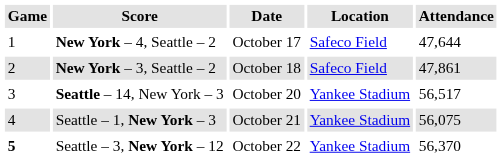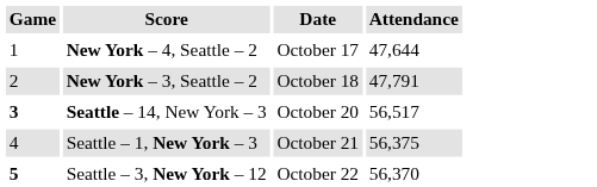 <table border="0" cellspacing="3" cellpadding="3">
 <tr style="background: #e3e3e3;">
 <th>Game</th>
 <th>Score</th>
 <th>Date</th>
-<th>Location</th>
 <th>Attendance</th>
 </tr>
 <tr>
 <td>1</td>
 <td><strong>New York</strong> – 4, Seattle – 2</td>
 <td>October 17</td>
-<td><a href='#'>Safeco Field</a></td>
 <td>47,644</td>
 </tr>
 <tr style="background: #e3e3e3;">
 <td>2</td>
 <td><strong>New York</strong> – 3, Seattle – 2</td>
 <td>October 18</td>
-<td><a href='#'>Safeco Field</a></td>
-<td>47,861</td>
+<td>47,791</td>
 </tr>
 <tr>
-<td>3</td>
+<td><strong>3</strong></td>
 <td><strong>Seattle</strong> – 14, New York – 3</td>
 <td>October 20</td>
-<td><a href='#'>Yankee Stadium</a></td>
 <td>56,517</td>
 </tr>
 <tr style="background: #e3e3e3;">
 <td>4</td>
 <td>Seattle – 1, <strong>New York</strong> – 3</td>
 <td>October 21</td>
-<td><a href='#'>Yankee Stadium</a></td>
-<td>56,075</td>
+<td>56,375</td>
 </tr>
 <tr>
 <td><strong>5</strong></td>
 <td>Seattle – 3, <strong>New York</strong> – 12</td>
 <td>October 22</td>
-<td><a href='#'>Yankee Stadium</a></td>
 <td>56,370</td>
 </tr>
 </table>
